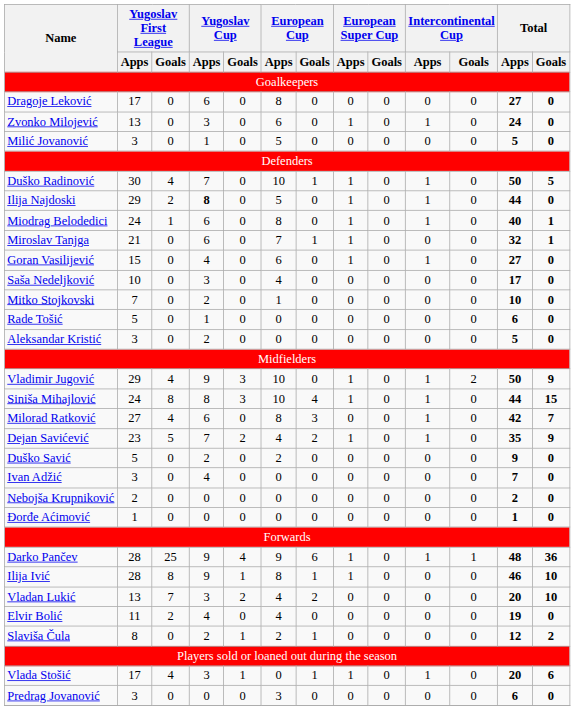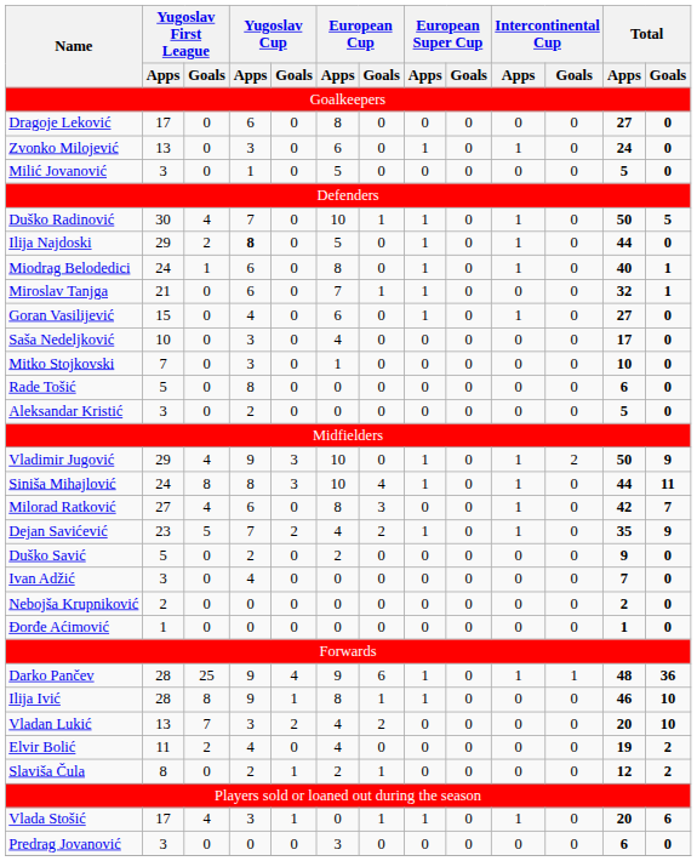 <table class="wikitable" style="text-align:center">
 <tr>
 <th rowspan="2">Name</th>
 <th colspan="2" width="85"><a href='#'>Yugoslav First League</a></th>
 <th colspan="2" width="85"><a href='#'>Yugoslav Cup</a></th>
 <th colspan="2" width="85"><a href='#'>European Cup</a></th>
 <th colspan="2" width="85"><a href='#'>European Super Cup</a></th>
 <th colspan="2" width="85"><a href='#'>Intercontinental Cup</a></th>
 <th colspan="2" width="85">Total</th>
 </tr>
 <tr>
 <th>Apps</th>
 <th>Goals</th>
 <th>Apps</th>
 <th>Goals</th>
 <th>Apps</th>
 <th>Goals</th>
 <th>Apps</th>
 <th>Goals</th>
 <th>Apps</th>
 <th>Goals</th>
 <th>Apps</th>
 <th>Goals</th>
 </tr>
 <tr>
 <td style="background: red;color:white" align=center colspan="15">Goalkeepers</td>
 </tr>
 <tr>
 <td align="left"> <a href='#'>Dragoje Leković</a></td>
 <td>17</td>
 <td>0</td>
 <td>6</td>
 <td>0</td>
 <td>8</td>
 <td>0</td>
 <td>0</td>
 <td>0</td>
 <td>0</td>
 <td>0</td>
 <td><strong>27</strong></td>
 <td><strong>0</strong></td>
 </tr>
 <tr>
 <td align="left"> <a href='#'>Zvonko Milojević</a></td>
 <td>13</td>
 <td>0</td>
 <td>3</td>
 <td>0</td>
 <td>6</td>
 <td>0</td>
 <td>1</td>
 <td>0</td>
 <td>1</td>
 <td>0</td>
 <td><strong>24</strong></td>
 <td><strong>0</strong></td>
 </tr>
 <tr>
 <td align="left"> <a href='#'>Milić Jovanović</a></td>
 <td>3</td>
 <td>0</td>
 <td>1</td>
 <td>0</td>
 <td>5</td>
 <td>0</td>
 <td>0</td>
 <td>0</td>
 <td>0</td>
 <td>0</td>
 <td><strong>5</strong></td>
 <td><strong>0</strong></td>
 </tr>
 <tr>
 <td align=center colspan="15" style="background: red;color:white">Defenders</td>
 </tr>
 <tr>
 <td align="left"> <a href='#'>Duško Radinović</a></td>
 <td>30</td>
 <td>4</td>
 <td>7</td>
 <td>0</td>
 <td>10</td>
 <td>1</td>
 <td>1</td>
 <td>0</td>
 <td>1</td>
 <td>0</td>
 <td><strong>50</strong></td>
 <td><strong>5</strong></td>
 </tr>
 <tr>
 <td align="left"> <a href='#'>Ilija Najdoski</a></td>
 <td>29</td>
 <td>2</td>
 <td><strong>8</strong></td>
 <td>0</td>
 <td>5</td>
 <td>0</td>
 <td>1</td>
 <td>0</td>
 <td>1</td>
 <td>0</td>
 <td><strong>44</strong></td>
 <td><strong>0</strong></td>
 </tr>
 <tr>
 <td align="left"> <a href='#'>Miodrag Belodedici</a></td>
 <td>24</td>
 <td>1</td>
 <td>6</td>
 <td>0</td>
 <td>8</td>
 <td>0</td>
 <td>1</td>
 <td>0</td>
 <td>1</td>
 <td>0</td>
 <td><strong>40</strong></td>
 <td><strong>1</strong></td>
 </tr>
 <tr>
 <td align="left"> <a href='#'>Miroslav Tanjga</a></td>
 <td>21</td>
 <td>0</td>
 <td>6</td>
 <td>0</td>
 <td>7</td>
 <td>1</td>
 <td>1</td>
 <td>0</td>
 <td>0</td>
 <td>0</td>
 <td><strong>32</strong></td>
 <td><strong>1</strong></td>
 </tr>
 <tr>
 <td align="left"> <a href='#'>Goran Vasilijević</a></td>
 <td>15</td>
 <td>0</td>
 <td>4</td>
 <td>0</td>
 <td>6</td>
 <td>0</td>
 <td>1</td>
 <td>0</td>
 <td>1</td>
 <td>0</td>
 <td><strong>27</strong></td>
 <td><strong>0</strong></td>
 </tr>
 <tr>
 <td align="left"> <a href='#'>Saša Nedeljković</a></td>
 <td>10</td>
 <td>0</td>
 <td>3</td>
 <td>0</td>
 <td>4</td>
 <td>0</td>
 <td>0</td>
 <td>0</td>
 <td>0</td>
 <td>0</td>
 <td><strong>17</strong></td>
 <td><strong>0</strong></td>
 </tr>
 <tr>
 <td align="left"> <a href='#'>Mitko Stojkovski</a></td>
 <td>7</td>
 <td>0</td>
-<td>2</td>
+<td>3</td>
 <td>0</td>
 <td>1</td>
 <td>0</td>
 <td>0</td>
 <td>0</td>
 <td>0</td>
 <td>0</td>
 <td><strong>10</strong></td>
 <td><strong>0</strong></td>
 </tr>
 <tr>
 <td align="left"> <a href='#'>Rade Tošić</a></td>
 <td>5</td>
 <td>0</td>
-<td>1</td>
+<td>8</td>
 <td>0</td>
 <td>0</td>
 <td>0</td>
 <td>0</td>
 <td>0</td>
 <td>0</td>
 <td>0</td>
 <td><strong>6</strong></td>
 <td><strong>0</strong></td>
 </tr>
 <tr>
 <td align="left"> <a href='#'>Aleksandar Kristić</a></td>
 <td>3</td>
 <td>0</td>
 <td>2</td>
 <td>0</td>
 <td>0</td>
 <td>0</td>
 <td>0</td>
 <td>0</td>
 <td>0</td>
 <td>0</td>
 <td><strong>5</strong></td>
 <td><strong>0</strong></td>
 </tr>
 <tr>
 <td align=center colspan="15" style="background: red;color:white">Midfielders</td>
 </tr>
 <tr>
 <td align="left"> <a href='#'>Vladimir Jugović</a></td>
 <td>29</td>
 <td>4</td>
 <td>9</td>
 <td>3</td>
 <td>10</td>
 <td>0</td>
 <td>1</td>
 <td>0</td>
 <td>1</td>
 <td>2</td>
 <td><strong>50</strong></td>
 <td><strong>9</strong></td>
 </tr>
 <tr>
 <td align="left"> <a href='#'>Siniša Mihajlović</a></td>
 <td>24</td>
 <td>8</td>
 <td>8</td>
 <td>3</td>
 <td>10</td>
 <td>4</td>
 <td>1</td>
 <td>0</td>
 <td>1</td>
 <td>0</td>
 <td><strong>44</strong></td>
-<td><strong>15</strong></td>
+<td><strong>11</strong></td>
 </tr>
 <tr>
 <td align="left"> <a href='#'>Milorad Ratković</a></td>
 <td>27</td>
 <td>4</td>
 <td>6</td>
 <td>0</td>
 <td>8</td>
 <td>3</td>
 <td>0</td>
 <td>0</td>
 <td>1</td>
 <td>0</td>
 <td><strong>42</strong></td>
 <td><strong>7</strong></td>
 </tr>
 <tr>
 <td align="left"> <a href='#'>Dejan Savićević</a></td>
 <td>23</td>
 <td>5</td>
 <td>7</td>
 <td>2</td>
 <td>4</td>
 <td>2</td>
 <td>1</td>
 <td>0</td>
 <td>1</td>
 <td>0</td>
 <td><strong>35</strong></td>
 <td><strong>9</strong></td>
 </tr>
 <tr>
 <td align="left"> <a href='#'>Duško Savić</a></td>
 <td>5</td>
 <td>0</td>
 <td>2</td>
 <td>0</td>
 <td>2</td>
 <td>0</td>
 <td>0</td>
 <td>0</td>
 <td>0</td>
 <td>0</td>
 <td><strong>9</strong></td>
 <td><strong>0</strong></td>
 </tr>
 <tr>
 <td align="left"> <a href='#'>Ivan Adžić</a></td>
 <td>3</td>
 <td>0</td>
 <td>4</td>
 <td>0</td>
 <td>0</td>
 <td>0</td>
 <td>0</td>
 <td>0</td>
 <td>0</td>
 <td>0</td>
 <td><strong>7</strong></td>
 <td><strong>0</strong></td>
 </tr>
 <tr>
 <td align="left"> <a href='#'>Nebojša Krupniković</a></td>
 <td>2</td>
 <td>0</td>
 <td>0</td>
 <td>0</td>
 <td>0</td>
 <td>0</td>
 <td>0</td>
 <td>0</td>
 <td>0</td>
 <td>0</td>
 <td><strong>2</strong></td>
 <td><strong>0</strong></td>
 </tr>
 <tr>
 <td align="left"> <a href='#'>Đorđe Aćimović</a></td>
 <td>1</td>
 <td>0</td>
 <td>0</td>
 <td>0</td>
 <td>0</td>
 <td>0</td>
 <td>0</td>
 <td>0</td>
 <td>0</td>
 <td>0</td>
 <td><strong>1</strong></td>
 <td><strong>0</strong></td>
 </tr>
 <tr>
 <td align=center colspan="15" style="background: red;color:white">Forwards</td>
 </tr>
 <tr>
 <td align="left"> <a href='#'>Darko Pančev</a></td>
 <td>28</td>
 <td>25</td>
 <td>9</td>
 <td>4</td>
 <td>9</td>
 <td>6</td>
 <td>1</td>
 <td>0</td>
 <td>1</td>
 <td>1</td>
 <td><strong>48</strong></td>
 <td><strong>36</strong></td>
 </tr>
 <tr>
 <td align="left"> <a href='#'>Ilija Ivić</a></td>
 <td>28</td>
 <td>8</td>
 <td>9</td>
 <td>1</td>
 <td>8</td>
 <td>1</td>
 <td>1</td>
 <td>0</td>
 <td>0</td>
 <td>0</td>
 <td><strong>46</strong></td>
 <td><strong>10</strong></td>
 </tr>
 <tr>
 <td align="left"> <a href='#'>Vladan Lukić</a></td>
 <td>13</td>
 <td>7</td>
 <td>3</td>
 <td>2</td>
 <td>4</td>
 <td>2</td>
 <td>0</td>
 <td>0</td>
 <td>0</td>
 <td>0</td>
 <td><strong>20</strong></td>
 <td><strong>10</strong></td>
 </tr>
 <tr>
 <td align="left"> <a href='#'>Elvir Bolić</a></td>
 <td>11</td>
 <td>2</td>
 <td>4</td>
 <td>0</td>
 <td>4</td>
 <td>0</td>
 <td>0</td>
 <td>0</td>
 <td>0</td>
 <td>0</td>
 <td><strong>19</strong></td>
-<td><strong>0</strong></td>
+<td><strong>2</strong></td>
 </tr>
 <tr>
 <td align="left"> <a href='#'>Slaviša Čula</a></td>
 <td>8</td>
 <td>0</td>
 <td>2</td>
 <td>1</td>
 <td>2</td>
 <td>1</td>
 <td>0</td>
 <td>0</td>
 <td>0</td>
 <td>0</td>
 <td><strong>12</strong></td>
 <td><strong>2</strong></td>
 </tr>
 <tr>
 <td align=center colspan="15" style="background: red;color:white">Players sold or loaned out during the season</td>
 </tr>
 <tr>
 <td align="left"> <a href='#'>Vlada Stošić</a></td>
 <td>17</td>
 <td>4</td>
 <td>3</td>
 <td>1</td>
 <td>0</td>
 <td>1</td>
 <td>1</td>
 <td>0</td>
 <td>1</td>
 <td>0</td>
 <td><strong>20</strong></td>
 <td><strong>6</strong></td>
 </tr>
 <tr>
 <td align="left"> <a href='#'>Predrag Jovanović</a></td>
 <td>3</td>
 <td>0</td>
 <td>0</td>
 <td>0</td>
 <td>3</td>
 <td>0</td>
 <td>0</td>
 <td>0</td>
 <td>0</td>
 <td>0</td>
 <td><strong>6</strong></td>
 <td><strong>0</strong></td>
 </tr>
 <tr>
 </tr>
 </table>
